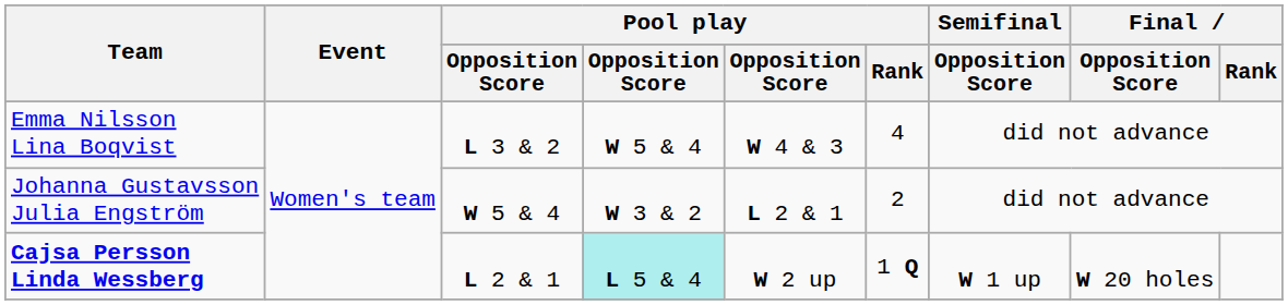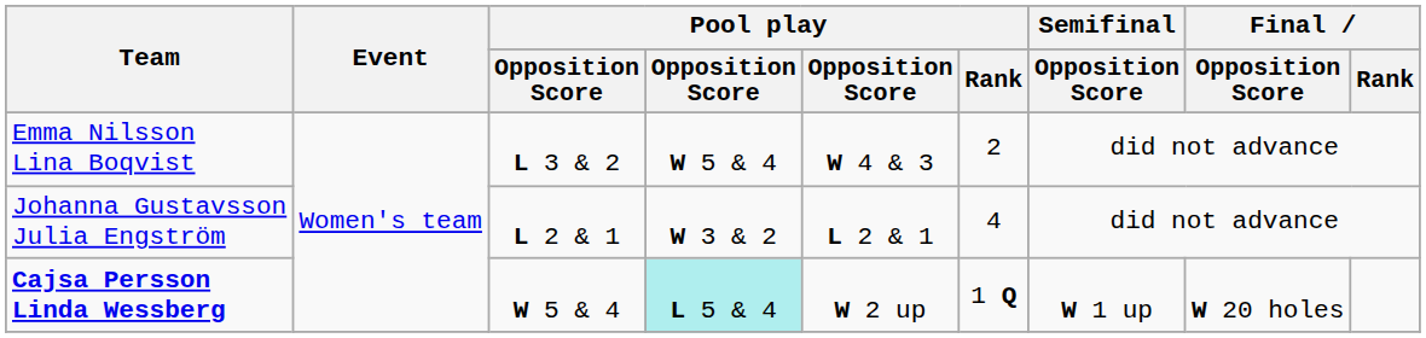 <table class="wikitable" style="font-size:90%">
 <tr>
 <th rowspan=2>Team</th>
 <th rowspan=2>Event</th>
 <th colspan=4>Pool play</th>
 <th>Semifinal</th>
 <th colspan=2>Final / </th>
 </tr>
 <tr style="font-size:95%">
 <th>Opposition<br>Score</th>
 <th>Opposition<br>Score</th>
 <th>Opposition<br>Score</th>
 <th>Rank</th>
 <th>Opposition<br>Score</th>
 <th>Opposition<br>Score</th>
 <th>Rank</th>
 </tr>
 <tr align=center>
 <td align=left><a href='#'>Emma Nilsson</a><br><a href='#'>Lina Boqvist</a></td>
 <td align=left rowspan=3><a href='#'>Women's team</a></td>
 <td><br><strong>L</strong> 3 & 2</td>
 <td><br><strong>W</strong> 5 & 4</td>
 <td><br><strong>W</strong> 4 & 3</td>
+<td align=center>2</td>
+<td colspan=3>did not advance</td>
+</tr>
+<tr align=center>
+<td align=left><a href='#'>Johanna Gustavsson</a><br><a href='#'>Julia Engström</a></td>
+<td><br><strong>L</strong> 2 & 1</td>
+<td><br><strong>W</strong> 3 & 2</td>
+<td><br><strong>L</strong> 2 & 1</td>
 <td align=center>4</td>
 <td colspan=3>did not advance</td>
 </tr>
 <tr align=center>
-<td align=left><a href='#'>Johanna Gustavsson</a><br><a href='#'>Julia Engström</a></td>
+<td align=left><strong><a href='#'>Cajsa Persson</a></strong><br><strong><a href='#'>Linda Wessberg</a></strong></td>
 <td><br><strong>W</strong> 5 & 4</td>
-<td><br><strong>W</strong> 3 & 2</td>
-<td><br><strong>L</strong> 2 & 1</td>
-<td align=center>2</td>
-<td colspan=3>did not advance</td>
-</tr>
-<tr align=center>
-<td align=left><strong><a href='#'>Cajsa Persson</a></strong><br><strong><a href='#'>Linda Wessberg</a></strong></td>
-<td><br><strong>L</strong> 2 & 1</td>
 <td style="background: paleturquoise;"><br><strong>L</strong> 5 & 4</td>
 <td><br><strong>W</strong> 2 up</td>
 <td align=center>1 <strong>Q</strong></td>
 <td><br><strong>W</strong> 1 up</td>
 <td><br><strong>W</strong> 20 holes</td>
 <td></td>
 </tr>
 </table>
